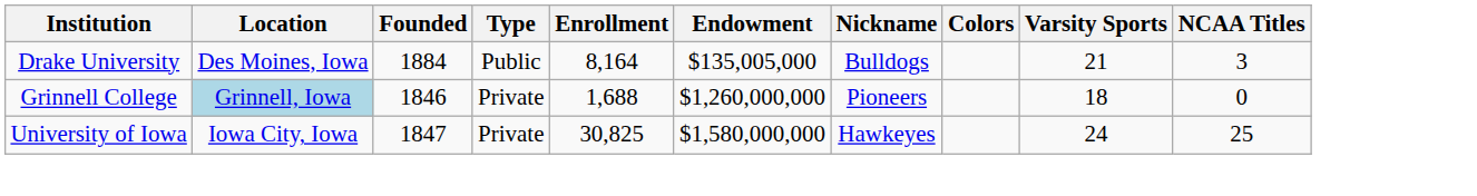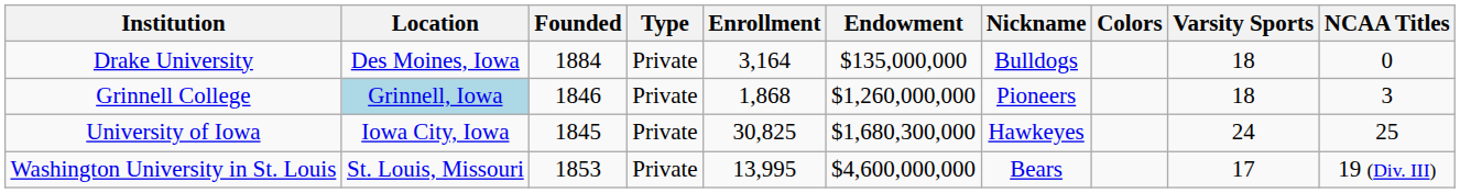 <table class="wikitable sortable" style="text-align:center;">
 <tr>
 <th>Institution</th>
 <th>Location</th>
 <th>Founded</th>
 <th>Type</th>
 <th>Enrollment</th>
 <th>Endowment</th>
 <th>Nickname</th>
 <th>Colors</th>
 <th>Varsity Sports</th>
 <th>NCAA Titles</th>
 </tr>
 <tr>
 <td><a href='#'>Drake University</a></td>
 <td><a href='#'>Des Moines, Iowa</a></td>
 <td>1884</td>
-<td>Public</td>
-<td>8,164</td>
-<td>$135,005,000</td>
+<td>Private</td>
+<td>3,164</td>
+<td>$135,000,000</td>
 <td><a href='#'>Bulldogs</a></td>
 <td></td>
-<td>21</td>
-<td>3</td>
+<td>18</td>
+<td>0</td>
 </tr>
 <tr>
 <td><a href='#'>Grinnell College</a></td>
 <td style="background: lightblue;"><a href='#'>Grinnell, Iowa</a></td>
 <td>1846</td>
 <td>Private</td>
-<td>1,688</td>
+<td>1,868</td>
 <td>$1,260,000,000</td>
 <td><a href='#'>Pioneers</a></td>
 <td></td>
 <td>18</td>
-<td>0</td>
+<td>3</td>
 </tr>
 <tr>
 <td><a href='#'>University of Iowa</a></td>
 <td><a href='#'>Iowa City, Iowa</a></td>
-<td>1847</td>
+<td>1845</td>
 <td>Private</td>
 <td>30,825</td>
-<td>$1,580,000,000</td>
+<td>$1,680,300,000</td>
 <td><a href='#'>Hawkeyes</a></td>
 <td></td>
 <td>24</td>
 <td>25</td>
 </tr>
+<tr>
+<td><a href='#'>Washington University in St. Louis</a></td>
+<td><a href='#'>St. Louis, Missouri</a></td>
+<td>1853</td>
+<td>Private</td>
+<td>13,995</td>
+<td>$4,600,000,000</td>
+<td><a href='#'>Bears</a></td>
+<td></td>
+<td>17</td>
+<td>19 <small>(<a href='#'>Div. III</a>)</small></td>
+</tr>
 </table>
